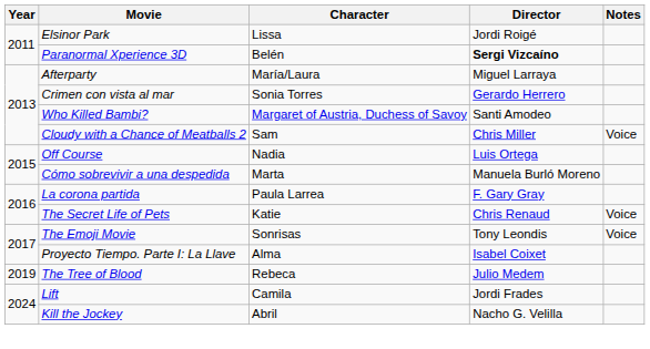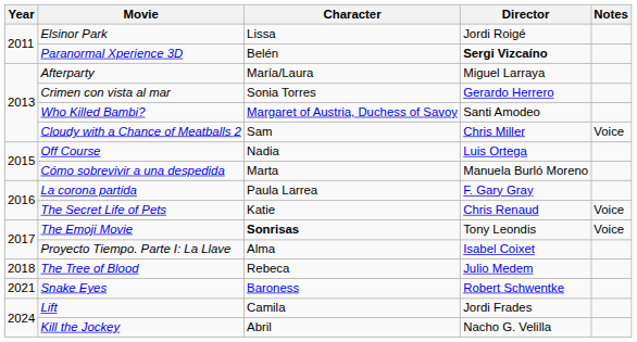 <table class="wikitable">
 <tr>
 <th>Year</th>
 <th>Movie</th>
 <th>Character</th>
 <th>Director</th>
 <th>Notes</th>
 </tr>
 <tr>
 <td rowspan="2">2011</td>
 <td><em>Elsinor Park</em></td>
 <td>Lissa</td>
 <td>Jordi Roigé</td>
 <td></td>
 </tr>
 <tr>
 <td><em><a href='#'>Paranormal Xperience 3D</a></em></td>
 <td>Belén</td>
 <td><strong>Sergi Vizcaíno</strong></td>
 <td></td>
 </tr>
 <tr>
 <td rowspan="4">2013</td>
 <td><em>Afterparty</em></td>
 <td>María/Laura</td>
 <td>Miguel Larraya</td>
 <td></td>
 </tr>
 <tr>
 <td><em>Crimen con vista al mar</em></td>
 <td>Sonia Torres</td>
 <td><a href='#'>Gerardo Herrero</a></td>
 <td></td>
 </tr>
 <tr>
 <td><em><a href='#'>Who Killed Bambi?</a></em></td>
 <td><a href='#'>Margaret of Austria, Duchess of Savoy</a></td>
 <td>Santi Amodeo</td>
 <td></td>
 </tr>
 <tr>
 <td><em><a href='#'>Cloudy with a Chance of Meatballs 2</a></em></td>
 <td>Sam</td>
 <td><a href='#'>Chris Miller</a></td>
 <td>Voice</td>
 </tr>
 <tr>
 <td rowspan="2">2015</td>
 <td><em><a href='#'>Off Course</a></em></td>
 <td>Nadia</td>
 <td><a href='#'>Luis Ortega</a></td>
 <td></td>
 </tr>
 <tr>
 <td><em><a href='#'>Cómo sobrevivir a una despedida</a></em></td>
 <td>Marta</td>
 <td>Manuela Burló Moreno</td>
 <td></td>
 </tr>
 <tr>
 <td rowspan="2">2016</td>
 <td><em><a href='#'>La corona partida</a></em></td>
 <td>Paula Larrea</td>
 <td><a href='#'>F. Gary Gray</a></td>
 <td></td>
 </tr>
 <tr>
 <td><em><a href='#'>The Secret Life of Pets</a></em></td>
 <td>Katie</td>
 <td><a href='#'>Chris Renaud</a></td>
 <td>Voice</td>
 </tr>
 <tr>
 <td rowspan="2">2017</td>
 <td><em><a href='#'>The Emoji Movie</a></em></td>
-<td>Sonrisas</td>
+<td><strong>Sonrisas</strong></td>
 <td>Tony Leondis</td>
 <td>Voice</td>
 </tr>
 <tr>
 <td><em>Proyecto Tiempo. Parte I: La Llave</em></td>
 <td>Alma</td>
 <td><a href='#'>Isabel Coixet</a></td>
 <td></td>
 </tr>
 <tr>
-<td rowspan="1">2019</td>
+<td rowspan="1">2018</td>
 <td><em><a href='#'>The Tree of Blood</a></em></td>
 <td>Rebeca</td>
 <td><a href='#'>Julio Medem</a></td>
+<td></td>
+</tr>
+<tr>
+<td>2021</td>
+<td><em><a href='#'>Snake Eyes</a></em></td>
+<td><a href='#'>Baroness</a></td>
+<td><a href='#'>Robert Schwentke</a></td>
 <td></td>
 </tr>
 <tr>
 <td rowspan="2">2024</td>
 <td><em><a href='#'>Lift</a></em></td>
 <td>Camila</td>
 <td>Jordi Frades</td>
 <td></td>
 </tr>
 <tr>
 <td><em><a href='#'>Kill the Jockey</a></em></td>
 <td>Abril</td>
 <td>Nacho G. Velilla</td>
 <td></td>
 </tr>
 </table>
